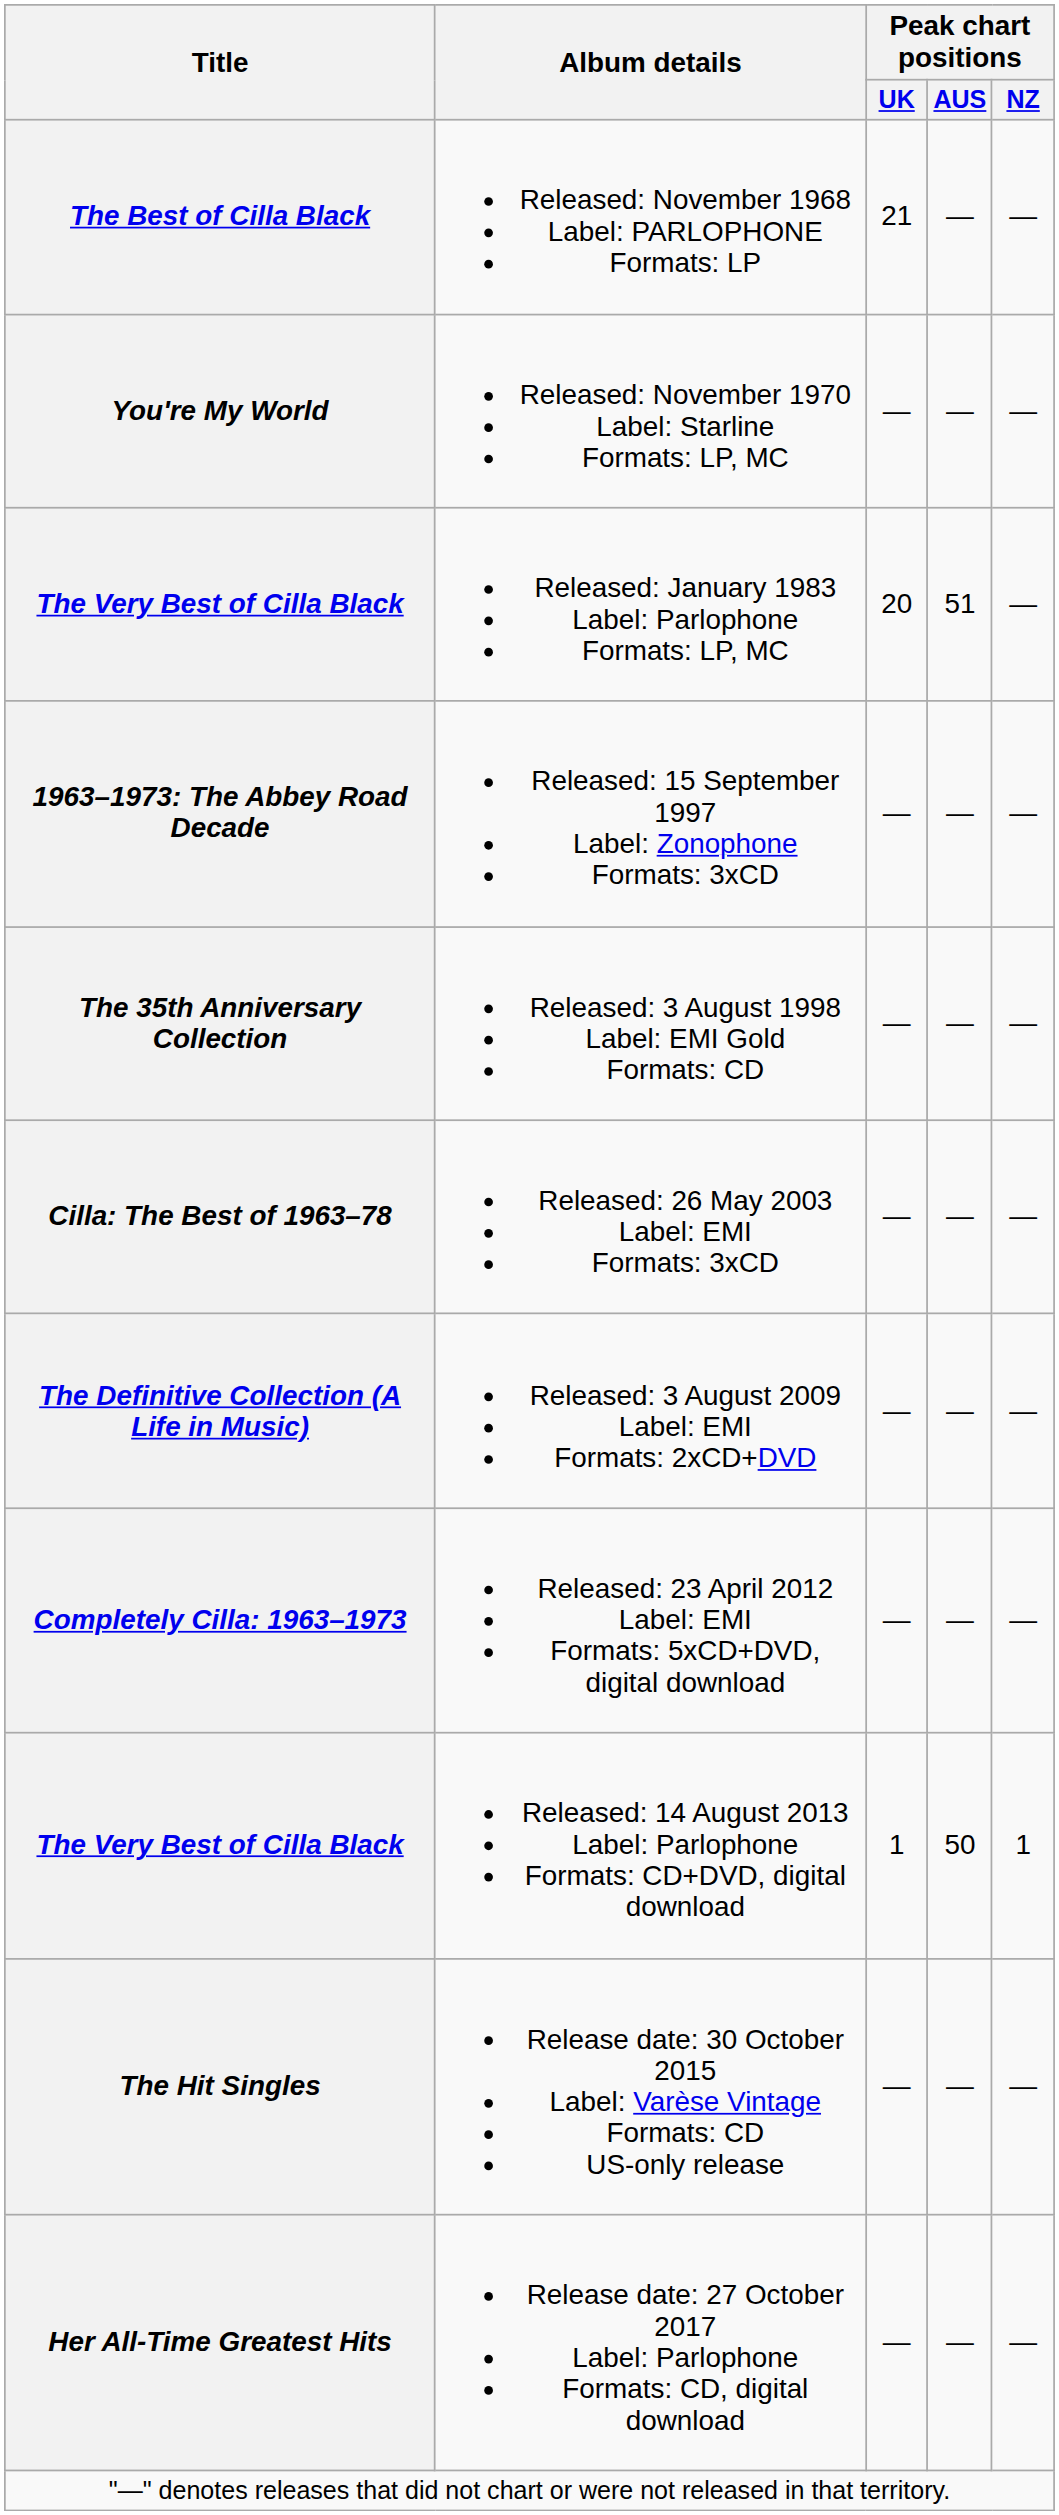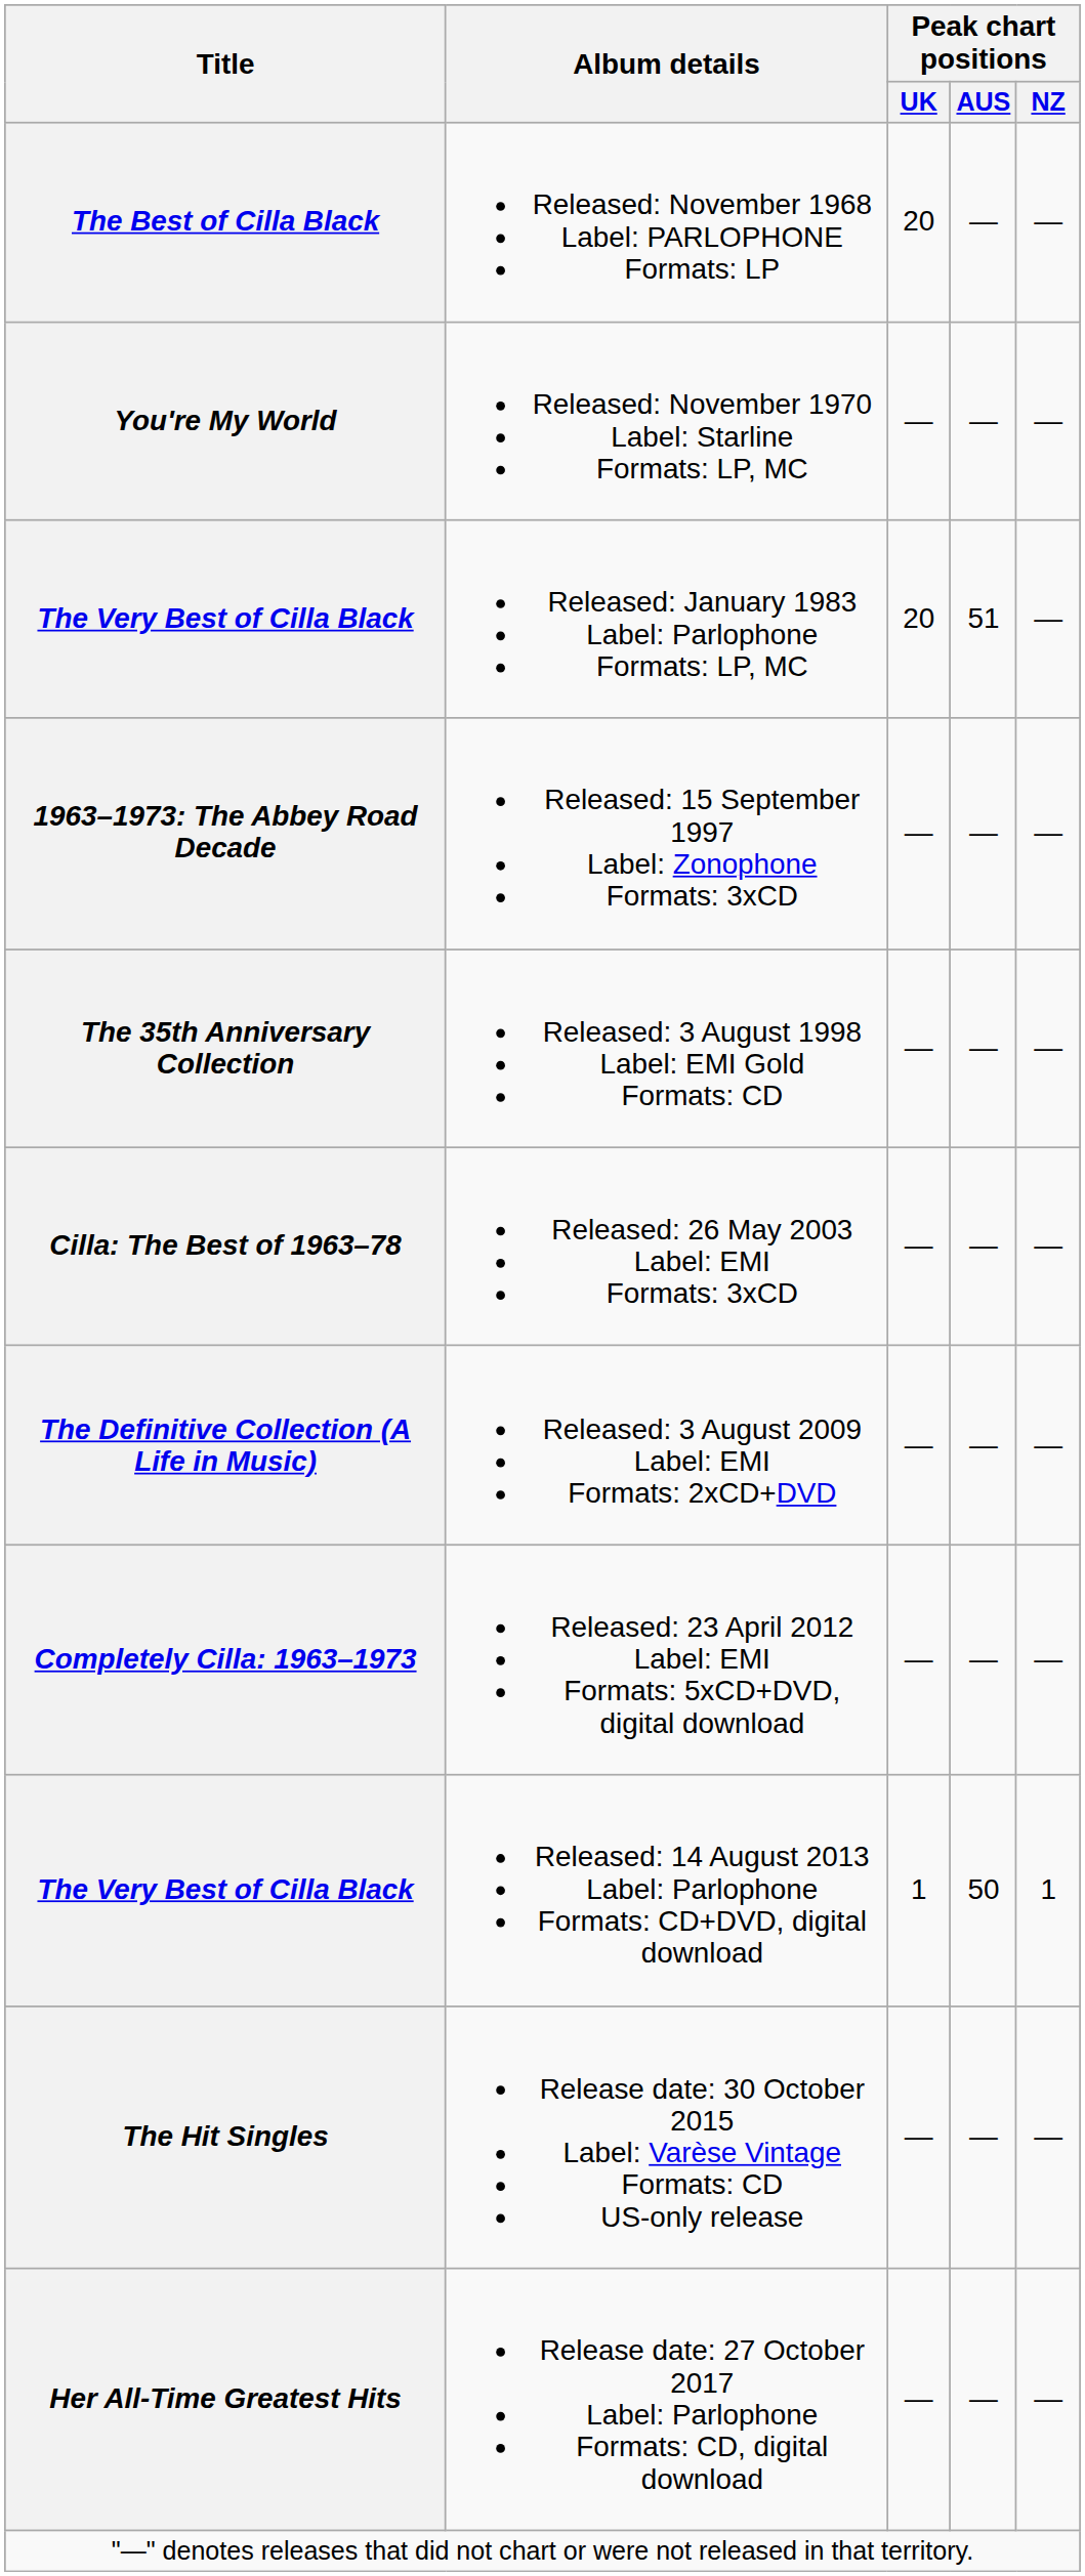 <table class="wikitable plainrowheaders" style="text-align:center;">
 <tr>
 <th scope="col" rowspan="2" style="width:15em;">Title</th>
 <th scope="col" rowspan="2" style="width:15em;">Album details</th>
 <th colspan="3" scope="col">Peak chart positions</th>
 </tr>
 <tr>
 <th scope="col" style="width:2em;font-size:90%;"><a href='#'>UK</a><br></th>
 <th scope="col" style="width:2em;font-size:90%;"><a href='#'>AUS</a><br></th>
 <th scope="col" style="width:2em;font-size:90%;"><a href='#'>NZ</a><br></th>
 </tr>
 <tr>
 <th scope="row"><em><a href='#'>The Best of Cilla Black</a></em></th>
 <td><br><ul><li>Released: November 1968</li><li>Label: PARLOPHONE</li><li>Formats: LP</li></ul></td>
-<td>21</td>
+<td>20</td>
 <td>—</td>
 <td>—</td>
 </tr>
 <tr>
 <th scope="row"><em>You're My World</em></th>
 <td><br><ul><li>Released: November 1970</li><li>Label: Starline</li><li>Formats: LP, MC</li></ul></td>
 <td>—</td>
 <td>—</td>
 <td>—</td>
 </tr>
 <tr>
 <th scope="row"><em><a href='#'>The Very Best of Cilla Black</a></em></th>
 <td><br><ul><li>Released: January 1983</li><li>Label: Parlophone</li><li>Formats: LP, MC</li></ul></td>
 <td>20</td>
 <td>51</td>
 <td>—</td>
 </tr>
 <tr>
 <th scope="row"><em>1963–1973: The Abbey Road Decade</em></th>
 <td><br><ul><li>Released: 15 September 1997</li><li>Label: <a href='#'>Zonophone</a></li><li>Formats: 3xCD</li></ul></td>
 <td>—</td>
 <td>—</td>
 <td>—</td>
 </tr>
 <tr>
 <th scope="row"><em>The 35th Anniversary Collection</em></th>
 <td><br><ul><li>Released: 3 August 1998</li><li>Label: EMI Gold</li><li>Formats: CD</li></ul></td>
 <td>—</td>
 <td>—</td>
 <td>—</td>
 </tr>
 <tr>
 <th scope="row"><em>Cilla: The Best of 1963–78</em></th>
 <td><br><ul><li>Released: 26 May 2003</li><li>Label: EMI</li><li>Formats: 3xCD</li></ul></td>
 <td>—</td>
 <td>—</td>
 <td>—</td>
 </tr>
 <tr>
 <th scope="row"><em><a href='#'>The Definitive Collection (A Life in Music)</a></em></th>
 <td><br><ul><li>Released: 3 August 2009</li><li>Label: EMI</li><li>Formats: 2xCD+<a href='#'>DVD</a></li></ul></td>
 <td>—</td>
 <td>—</td>
 <td>—</td>
 </tr>
 <tr>
 <th scope="row"><em><a href='#'>Completely Cilla: 1963–1973</a></em></th>
 <td><br><ul><li>Released: 23 April 2012</li><li>Label: EMI</li><li>Formats: 5xCD+DVD, digital download</li></ul></td>
 <td>—</td>
 <td>—</td>
 <td>—</td>
 </tr>
 <tr>
 <th scope="row"><em><a href='#'>The Very Best of Cilla Black</a></em></th>
 <td><br><ul><li>Released: 14 August 2013</li><li>Label: Parlophone</li><li>Formats: CD+DVD, digital download</li></ul></td>
 <td>1</td>
 <td>50</td>
 <td>1</td>
 </tr>
 <tr>
 <th scope="row"><em>The Hit Singles</em></th>
 <td><br><ul><li>Release date: 30 October 2015</li><li>Label: <a href='#'>Varèse Vintage</a></li><li>Formats: CD</li><li>US-only release</li></ul></td>
 <td>—</td>
 <td>—</td>
 <td>—</td>
 </tr>
 <tr>
 <th scope="row"><em>Her All-Time Greatest Hits</em></th>
 <td><br><ul><li>Release date: 27 October 2017</li><li>Label: Parlophone</li><li>Formats: CD, digital download</li></ul></td>
 <td>—</td>
 <td>—</td>
 <td>—</td>
 </tr>
 <tr>
 <td colspan="5" style="font-size:90%">"—" denotes releases that did not chart or were not released in that territory.</td>
 </tr>
 </table>
